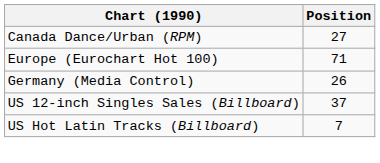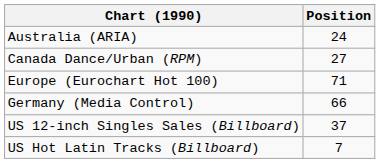 <table class="wikitable sortable">
 <tr>
 <th>Chart (1990)</th>
 <th>Position</th>
+</tr>
+<tr>
+<td>Australia (ARIA)</td>
+<td style="text-align:center;">24</td>
 </tr>
 <tr>
 <td>Canada Dance/Urban (<em>RPM</em>)</td>
 <td style="text-align:center;">27</td>
 </tr>
 <tr>
 <td>Europe (Eurochart Hot 100)</td>
 <td style="text-align:center;">71</td>
 </tr>
 <tr>
 <td>Germany (Media Control)</td>
-<td style="text-align:center;">26</td>
+<td style="text-align:center;">66</td>
 </tr>
 <tr>
 <td>US 12-inch Singles Sales (<em>Billboard</em>)</td>
 <td style="text-align:center;">37</td>
 </tr>
 <tr>
 <td>US Hot Latin Tracks (<em>Billboard</em>)</td>
 <td style="text-align:center;">7</td>
 </tr>
 </table>
